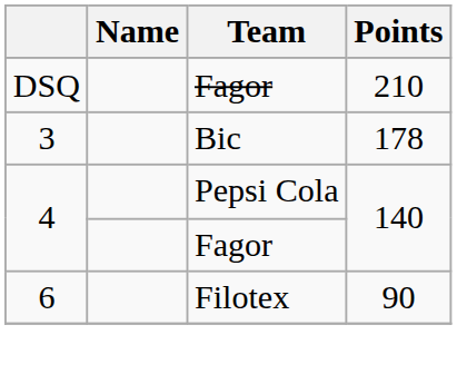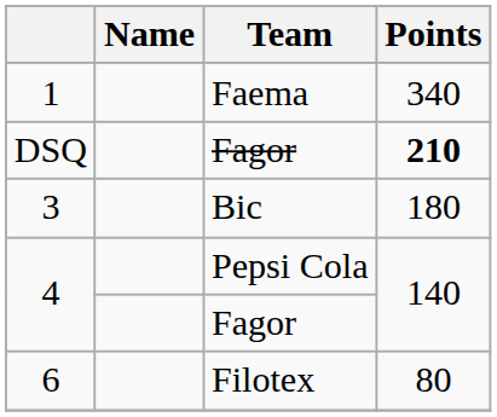 <table class="wikitable">
 <tr>
 <th></th>
 <th>Name</th>
 <th>Team</th>
 <th>Points</th>
 </tr>
 <tr>
+<td style="text-align:center">1</td>
+<td>   </td>
+<td>Faema</td>
+<td style="text-align:center">340</td>
+</tr>
+<tr>
 <td style="text-align:center">DSQ</td>
 <td><del></del></td>
 <td><del>Fagor</del></td>
-<td style="text-align:center">210</td>
+<td style="text-align:center"><strong>210</strong></td>
 </tr>
 <tr>
 <td style="text-align:center">3</td>
 <td></td>
 <td>Bic</td>
-<td style="text-align:center">178</td>
+<td style="text-align:center">180</td>
 </tr>
 <tr>
 <td style="text-align:center" rowspan="2">4</td>
 <td></td>
 <td>Pepsi Cola</td>
 <td style="text-align:center" rowspan="2">140</td>
 </tr>
 <tr>
 <td></td>
 <td>Fagor</td>
 </tr>
 <tr>
 <td style="text-align:center">6</td>
 <td></td>
 <td>Filotex</td>
-<td style="text-align:center">90</td>
+<td style="text-align:center">80</td>
 </tr>
 <tr>
 </tr>
 </table>
